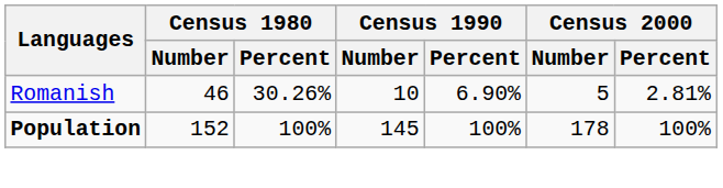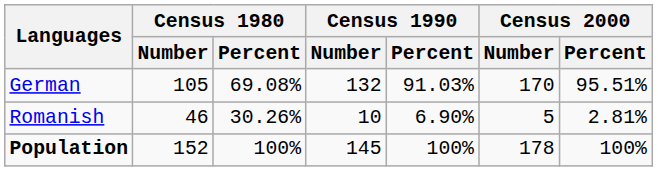 <table class="wikitable">
 <tr ---->
 <th rowspan="2">Languages</th>
 <th colspan="2">Census 1980</th>
 <th colspan="2">Census 1990</th>
 <th colspan="2">Census 2000</th>
 </tr>
 <tr ---->
 <th>Number</th>
 <th>Percent</th>
 <th>Number</th>
 <th>Percent</th>
 <th>Number</th>
 <th>Percent</th>
+</tr>
+<tr ---->
+<td><a href='#'>German</a></td>
+<td align=right>105</td>
+<td align=right>69.08%</td>
+<td align=right>132</td>
+<td align=right>91.03%</td>
+<td align=right>170</td>
+<td align=right>95.51%</td>
 </tr>
 <tr ---->
 <td><a href='#'>Romanish</a></td>
 <td align=right>46</td>
 <td align=right>30.26%</td>
 <td align=right>10</td>
 <td align=right>6.90%</td>
 <td align=right>5</td>
 <td align=right>2.81%</td>
 </tr>
 <tr ---->
 <td><strong>Population</strong></td>
 <td align=right>152</td>
 <td align=right>100%</td>
 <td align=right>145</td>
 <td align=right>100%</td>
 <td align=right>178</td>
 <td align=right>100%</td>
 </tr>
 </table>
